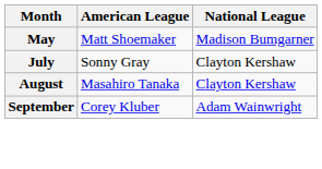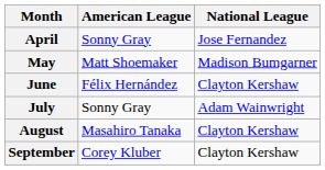 <table class="wikitable">
 <tr>
 <th>Month</th>
 <th>American League</th>
 <th>National League</th>
 </tr>
 <tr>
+<th>April</th>
+<td><a href='#'>Sonny Gray</a></td>
+<td><a href='#'>Jose Fernandez</a></td>
+</tr>
+<tr>
 <th>May</th>
 <td><a href='#'>Matt Shoemaker</a></td>
 <td><a href='#'>Madison Bumgarner</a></td>
 </tr>
 <tr>
+<th>June</th>
+<td><a href='#'>Félix Hernández</a></td>
+<td><a href='#'>Clayton Kershaw</a></td>
+</tr>
+<tr>
 <th>July</th>
 <td>Sonny Gray</td>
-<td>Clayton Kershaw</td>
+<td><a href='#'>Adam Wainwright</a></td>
 </tr>
 <tr>
 <th>August</th>
 <td><a href='#'>Masahiro Tanaka</a></td>
 <td><a href='#'>Clayton Kershaw</a></td>
 </tr>
 <tr>
 <th>September</th>
 <td><a href='#'>Corey Kluber</a></td>
-<td><a href='#'>Adam Wainwright</a></td>
+<td>Clayton Kershaw</td>
 </tr>
 </table>
